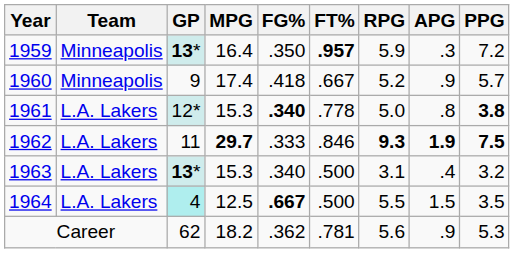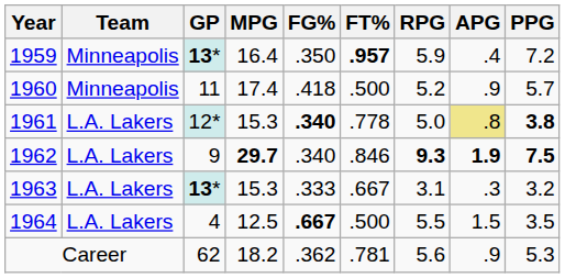 <table class="wikitable sortable" style="font-size:95%; text-align:right;">
 <tr>
 <th>Year</th>
 <th>Team</th>
 <th>GP</th>
 <th>MPG</th>
 <th>FG%</th>
 <th>FT%</th>
 <th>RPG</th>
 <th>APG</th>
 <th>PPG</th>
 </tr>
 <tr>
 <td style="text-align:left;"><a href='#'>1959</a></td>
 <td style="text-align:left;"><a href='#'>Minneapolis</a></td>
 <td style="background:#CFECEC;"><strong>13</strong>*</td>
 <td>16.4</td>
 <td>.350</td>
 <td><strong>.957</strong></td>
 <td>5.9</td>
-<td>.3</td>
+<td>.4</td>
 <td>7.2</td>
 </tr>
 <tr>
 <td style="text-align:left;"><a href='#'>1960</a></td>
 <td style="text-align:left;"><a href='#'>Minneapolis</a></td>
-<td>9</td>
+<td>11</td>
 <td>17.4</td>
 <td>.418</td>
-<td>.667</td>
+<td>.500</td>
 <td>5.2</td>
 <td>.9</td>
 <td>5.7</td>
 </tr>
 <tr>
 <td style="text-align:left;"><a href='#'>1961</a></td>
 <td style="text-align:left;"><a href='#'>L.A. Lakers</a></td>
 <td style="background:#CFECEC;">12*</td>
 <td>15.3</td>
 <td><strong>.340</strong></td>
 <td>.778</td>
 <td>5.0</td>
-<td>.8</td>
+<td style="background: khaki;">.8</td>
 <td><strong>3.8</strong></td>
 </tr>
 <tr>
 <td style="text-align:left;"><a href='#'>1962</a></td>
 <td style="text-align:left;"><a href='#'>L.A. Lakers</a></td>
-<td>11</td>
+<td>9</td>
 <td><strong>29.7</strong></td>
-<td>.333</td>
+<td>.340</td>
 <td>.846</td>
 <td><strong>9.3</strong></td>
 <td><strong>1.9</strong></td>
 <td><strong>7.5</strong></td>
 </tr>
 <tr>
 <td style="text-align:left;"><a href='#'>1963</a></td>
 <td style="text-align:left;"><a href='#'>L.A. Lakers</a></td>
 <td style="background:#CFECEC;"><strong>13</strong>*</td>
 <td>15.3</td>
-<td>.340</td>
-<td>.500</td>
+<td>.333</td>
+<td>.667</td>
 <td>3.1</td>
-<td>.4</td>
+<td>.3</td>
 <td>3.2</td>
 </tr>
 <tr>
 <td style="text-align:left;"><a href='#'>1964</a></td>
 <td style="text-align:left;"><a href='#'>L.A. Lakers</a></td>
-<td style="background: paleturquoise;">4</td>
+<td>4</td>
 <td>12.5</td>
 <td><strong>.667</strong></td>
 <td>.500</td>
 <td>5.5</td>
 <td>1.5</td>
 <td>3.5</td>
 </tr>
 <tr class="sortbottom">
 <td style="text-align:center;" colspan="2">Career</td>
 <td>62</td>
 <td>18.2</td>
 <td>.362</td>
 <td>.781</td>
 <td>5.6</td>
 <td>.9</td>
 <td>5.3</td>
 </tr>
 </table>
